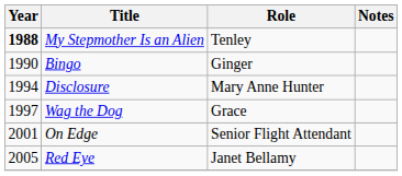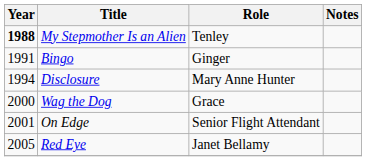 <table class="wikitable sortable">
 <tr>
 <th>Year</th>
 <th>Title</th>
 <th>Role</th>
 <th class="unsortable">Notes</th>
 </tr>
 <tr>
 <td><strong>1988</strong></td>
 <td><em><a href='#'>My Stepmother Is an Alien</a></em></td>
 <td>Tenley</td>
 <td></td>
 </tr>
 <tr>
-<td>1990</td>
+<td>1991</td>
 <td><em><a href='#'>Bingo</a></em></td>
 <td>Ginger</td>
 <td></td>
 </tr>
 <tr>
 <td>1994</td>
 <td><em><a href='#'>Disclosure</a></em></td>
 <td>Mary Anne Hunter</td>
 <td></td>
 </tr>
 <tr>
-<td>1997</td>
+<td>2000</td>
 <td><em><a href='#'>Wag the Dog</a></em></td>
 <td>Grace</td>
 <td></td>
 </tr>
 <tr>
 <td>2001</td>
 <td><em>On Edge</em></td>
 <td>Senior Flight Attendant</td>
 <td></td>
 </tr>
 <tr>
 <td>2005</td>
 <td><em><a href='#'>Red Eye</a></em></td>
 <td>Janet Bellamy</td>
 <td></td>
 </tr>
 <tr>
 </tr>
 </table>
